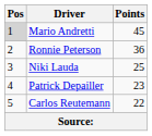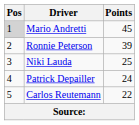 <table class="wikitable" style="font-size: 95%;">
 <tr>
 <th>Pos</th>
 <th>Driver</th>
 <th>Points</th>
 </tr>
 <tr>
 <td style="background: lightgrey;">1</td>
 <td> <a href='#'>Mario Andretti</a></td>
 <td align="right">45</td>
 </tr>
 <tr>
 <td>2</td>
 <td> <a href='#'>Ronnie Peterson</a></td>
-<td align="right">36</td>
+<td align="right">39</td>
 </tr>
 <tr>
 <td>3</td>
 <td> <a href='#'>Niki Lauda</a></td>
 <td align="right">25</td>
 </tr>
 <tr>
 <td>4</td>
 <td> <a href='#'>Patrick Depailler</a></td>
-<td align="right">23</td>
+<td align="right">24</td>
 </tr>
 <tr>
 <td>5</td>
 <td> <a href='#'>Carlos Reutemann</a></td>
 <td align="right">22</td>
 </tr>
 <tr>
 <th colspan=4>Source:</th>
 </tr>
 </table>
